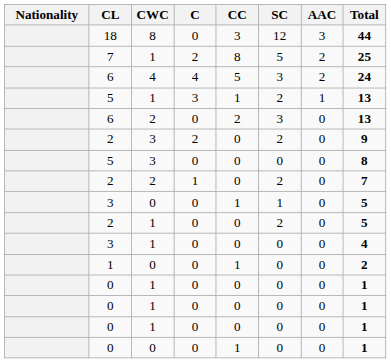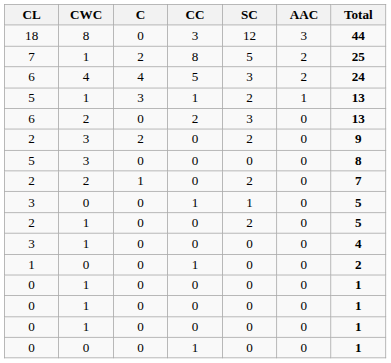 <table class="sortable plainrowheaders wikitable">
 <tr>
-<th scope=col width=20%>Nationality</th>
 <th scope=col width=10%>CL</th>
 <th scope=col width=10%>CWC</th>
 <th scope=col width=10%>C</th>
 <th scope=col width=10%>CC</th>
 <th scope=col width=10%>SC</th>
 <th scope=col width=10%>AAC</th>
 <th scope=col width=10%>Total</th>
 </tr>
 <tr>
-<th scope=row></th>
 <td align=center>18</td>
 <td align=center>8</td>
 <td align=center>0</td>
 <td align=center>3</td>
 <td align=center>12</td>
 <td align=center>3</td>
 <td align=center><strong>44</strong></td>
 </tr>
 <tr>
-<th scope=row></th>
 <td align=center>7</td>
 <td align=center>1</td>
 <td align=center>2</td>
 <td align=center>8</td>
 <td align=center>5</td>
 <td align=center>2</td>
 <td align=center><strong>25</strong></td>
 </tr>
 <tr>
-<th scope=row></th>
 <td align=center>6</td>
 <td align=center>4</td>
 <td align=center>4</td>
 <td align=center>5</td>
 <td align=center>3</td>
 <td align=center>2</td>
 <td align=center><strong>24</strong></td>
 </tr>
 <tr>
-<th scope=row></th>
 <td align=center>5</td>
 <td align=center>1</td>
 <td align=center>3</td>
 <td align=center>1</td>
 <td align=center>2</td>
 <td align=center>1</td>
 <td align=center><strong>13</strong></td>
 </tr>
 <tr>
-<th scope=row></th>
 <td align=center>6</td>
 <td align=center>2</td>
 <td align=center>0</td>
 <td align=center>2</td>
 <td align=center>3</td>
 <td align=center>0</td>
 <td align=center><strong>13</strong></td>
 </tr>
 <tr>
-<th scope=row></th>
 <td align=center>2</td>
 <td align=center>3</td>
 <td align=center>2</td>
 <td align=center>0</td>
 <td align=center>2</td>
 <td align=center>0</td>
 <td align=center><strong>9</strong></td>
 </tr>
 <tr>
-<th scope=row></th>
 <td align=center>5</td>
 <td align=center>3</td>
 <td align=center>0</td>
 <td align=center>0</td>
 <td align=center>0</td>
 <td align=center>0</td>
 <td align=center><strong>8</strong></td>
 </tr>
 <tr>
-<th scope=row></th>
 <td align=center>2</td>
 <td align=center>2</td>
 <td align=center>1</td>
 <td align=center>0</td>
 <td align=center>2</td>
 <td align=center>0</td>
 <td align=center><strong>7</strong></td>
 </tr>
 <tr>
-<th scope=row></th>
 <td align=center>3</td>
 <td align=center>0</td>
 <td align=center>0</td>
 <td align=center>1</td>
 <td align=center>1</td>
 <td align=center>0</td>
 <td align=center><strong>5</strong></td>
 </tr>
 <tr>
-<th scope=row></th>
 <td align=center>2</td>
 <td align=center>1</td>
 <td align=center>0</td>
 <td align=center>0</td>
 <td align=center>2</td>
 <td align=center>0</td>
 <td align=center><strong>5</strong></td>
 </tr>
 <tr>
-<th scope=row></th>
 <td align=center>3</td>
 <td align=center>1</td>
 <td align=center>0</td>
 <td align=center>0</td>
 <td align=center>0</td>
 <td align=center>0</td>
 <td align=center><strong>4</strong></td>
 </tr>
 <tr>
-<th scope=row></th>
 <td align=center>1</td>
 <td align=center>0</td>
 <td align=center>0</td>
 <td align=center>1</td>
 <td align=center>0</td>
 <td align=center>0</td>
 <td align=center><strong>2</strong></td>
 </tr>
 <tr>
-<th scope=row></th>
 <td align=center>0</td>
 <td align=center>1</td>
 <td align=center>0</td>
 <td align=center>0</td>
 <td align=center>0</td>
 <td align=center>0</td>
 <td align=center><strong>1</strong></td>
 </tr>
 <tr>
-<th scope=row></th>
 <td align=center>0</td>
 <td align=center>1</td>
 <td align=center>0</td>
 <td align=center>0</td>
 <td align=center>0</td>
 <td align=center>0</td>
 <td align=center><strong>1</strong></td>
 </tr>
 <tr>
-<th scope=row></th>
 <td align=center>0</td>
 <td align=center>1</td>
 <td align=center>0</td>
 <td align=center>0</td>
 <td align=center>0</td>
 <td align=center>0</td>
 <td align=center><strong>1</strong></td>
 </tr>
 <tr>
-<th scope=row></th>
 <td align=center>0</td>
 <td align=center>0</td>
 <td align=center>0</td>
 <td align=center>1</td>
 <td align=center>0</td>
 <td align=center>0</td>
 <td align=center><strong>1</strong></td>
 </tr>
 </table>
